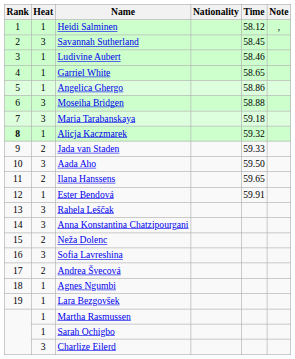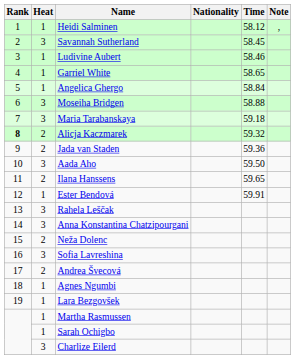 <table class="wikitable sortable" style="text-align:center">
 <tr>
 <th>Rank</th>
 <th>Heat</th>
 <th>Name</th>
 <th>Nationality</th>
 <th>Time</th>
 <th>Note</th>
 </tr>
 <tr bgcolor=ccffcc>
 <td>1</td>
 <td>1</td>
 <td align=left><a href='#'>Heidi Salminen</a></td>
 <td align=left></td>
 <td>58.12</td>
 <td>, </td>
 </tr>
 <tr bgcolor=ccffcc>
 <td>2</td>
 <td>3</td>
 <td align=left><a href='#'>Savannah Sutherland</a></td>
 <td align=left></td>
 <td>58.45</td>
 <td></td>
 </tr>
 <tr bgcolor=ccffcc>
 <td>3</td>
 <td>1</td>
 <td align=left><a href='#'>Ludivine Aubert</a></td>
 <td align=left></td>
 <td>58.46</td>
 <td></td>
 </tr>
 <tr bgcolor=ccffcc>
 <td>4</td>
 <td>1</td>
 <td align=left><a href='#'>Garriel White</a></td>
 <td align=left></td>
 <td>58.65</td>
 <td></td>
 </tr>
 <tr bgcolor=ddffdd>
 <td>5</td>
 <td>1</td>
 <td align=left><a href='#'>Angelica Ghergo</a></td>
 <td align=left></td>
-<td>58.86</td>
+<td>58.84</td>
 <td></td>
 </tr>
 <tr bgcolor=ccffcc>
 <td>6</td>
 <td>3</td>
 <td align=left><a href='#'>Moseiha Bridgen</a></td>
 <td align=left></td>
 <td>58.88</td>
 <td></td>
 </tr>
 <tr bgcolor=ddffdd>
 <td>7</td>
 <td>3</td>
 <td align=left><a href='#'>Maria Tarabanskaya</a></td>
 <td align=left></td>
 <td>59.18</td>
 <td></td>
 </tr>
 <tr bgcolor=ccffcc>
 <td><strong>8</strong></td>
-<td>1</td>
+<td>2</td>
 <td align=left><a href='#'>Alicja Kaczmarek</a></td>
 <td align=left></td>
 <td>59.32</td>
 <td></td>
 </tr>
 <tr>
 <td>9</td>
 <td>2</td>
 <td align=left><a href='#'>Jada van Staden</a></td>
 <td align=left></td>
-<td>59.33</td>
+<td>59.36</td>
 <td></td>
 </tr>
 <tr>
 <td>10</td>
 <td>3</td>
 <td align=left><a href='#'>Aada Aho</a></td>
 <td align=left></td>
 <td>59.50</td>
 <td></td>
 </tr>
 <tr>
 <td>11</td>
 <td>2</td>
 <td align=left><a href='#'>Ilana Hanssens</a></td>
 <td align=left></td>
 <td>59.65</td>
 <td></td>
 </tr>
 <tr>
 <td>12</td>
 <td>1</td>
 <td align=left><a href='#'>Ester Bendová</a></td>
 <td align=left></td>
 <td>59.91</td>
 <td></td>
 </tr>
 <tr>
 <td>13</td>
 <td>3</td>
 <td align=left><a href='#'>Rahela Leščak</a></td>
 <td align=left></td>
 <td></td>
 <td></td>
 </tr>
 <tr>
 <td>14</td>
 <td>3</td>
 <td align=left><a href='#'>Anna Konstantina Chatzipourgani</a></td>
 <td align=left></td>
 <td></td>
 <td></td>
 </tr>
 <tr>
 <td>15</td>
 <td>2</td>
 <td align=left><a href='#'>Neža Dolenc</a></td>
 <td align=left></td>
 <td></td>
 <td></td>
 </tr>
 <tr>
 <td>16</td>
 <td>3</td>
 <td align=left><a href='#'>Sofia Lavreshina</a></td>
 <td align=left></td>
 <td></td>
 <td></td>
 </tr>
 <tr>
 <td>17</td>
 <td>2</td>
 <td align=left><a href='#'>Andrea Švecová</a></td>
 <td align=left></td>
 <td></td>
 <td></td>
 </tr>
 <tr>
 <td>18</td>
 <td>1</td>
 <td align=left><a href='#'>Agnes Ngumbi</a></td>
 <td align=left></td>
 <td></td>
 <td></td>
 </tr>
 <tr>
 <td>19</td>
 <td>1</td>
 <td align=left><a href='#'>Lara Bezgovšek</a></td>
 <td align=left></td>
 <td></td>
 <td></td>
 </tr>
 <tr>
 <td rowspan=3></td>
 <td>1</td>
 <td align=left><a href='#'>Martha Rasmussen</a></td>
 <td align=left></td>
 <td></td>
 <td></td>
 </tr>
 <tr>
 <td>1</td>
 <td align=left><a href='#'>Sarah Ochigbo</a></td>
 <td align=left></td>
 <td></td>
 <td></td>
 </tr>
 <tr>
 <td>3</td>
 <td align=left><a href='#'>Charlize Eilerd</a></td>
 <td align=left></td>
 <td></td>
 <td></td>
 </tr>
 </table>
